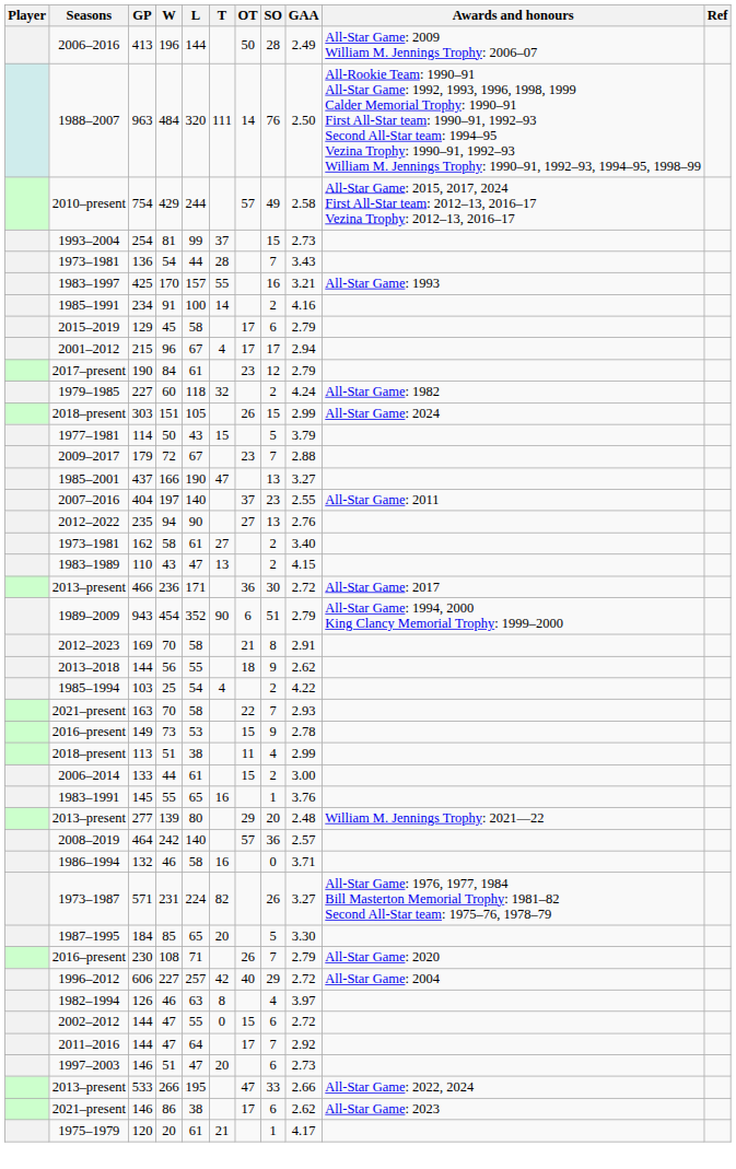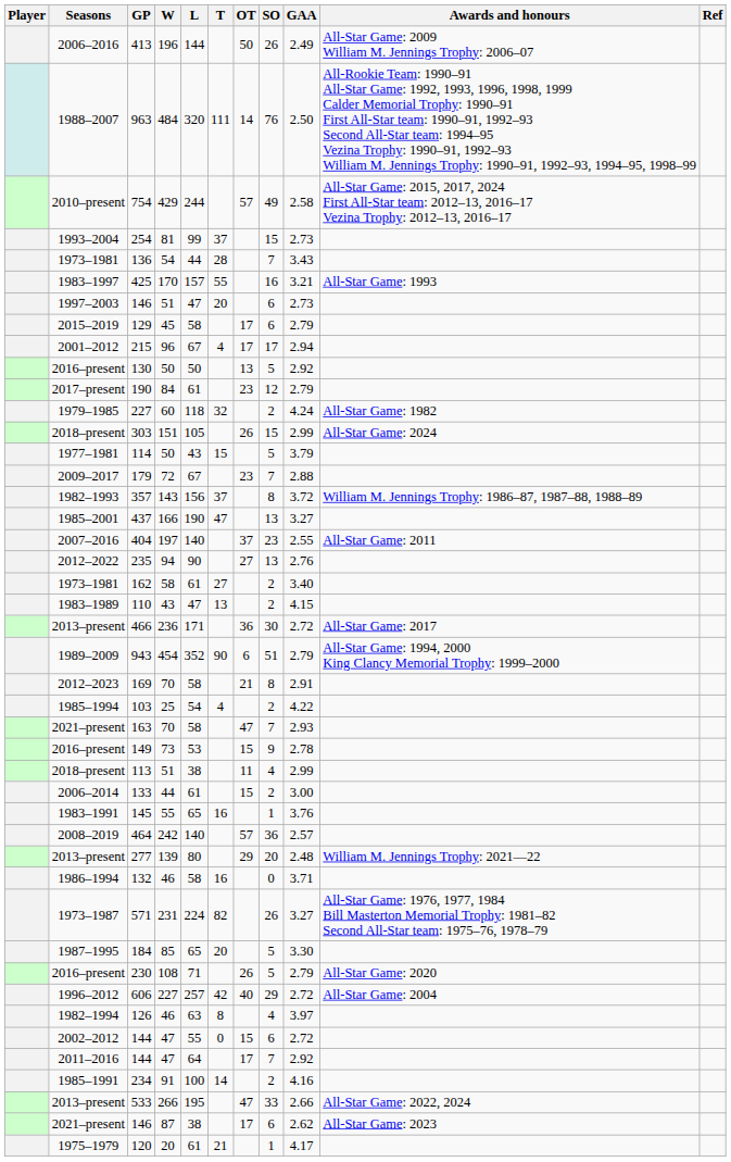 <table class="wikitable sortable plainrowheaders" style="text-align: center">
 <tr>
 <th scope="col">Player</th>
 <th scope="col">Seasons</th>
 <th scope="col" data-sort-type="number">GP</th>
 <th scope="col" data-sort-type="number">W</th>
 <th scope="col" data-sort-type="number">L</th>
 <th scope="col" data-sort-type="number">T</th>
 <th scope="col" data-sort-type="number">OT</th>
 <th scope="col" data-sort-type="number">SO</th>
 <th scope="col" data-sort-type="number">GAA</th>
 <th scope="col" class="unsortable">Awards and honours</th>
 <th scope="col" class="unsortable">Ref</th>
 </tr>
 <tr>
 <th scope="row" align="left"></th>
 <td>2006–2016</td>
 <td>413</td>
 <td>196</td>
 <td>144</td>
 <td></td>
 <td>50</td>
-<td>28</td>
+<td>26</td>
 <td>2.49</td>
 <td align="left"><a href='#'>All-Star Game</a>: 2009<br><a href='#'>William M. Jennings Trophy</a>: 2006–07</td>
 <td></td>
 </tr>
 <tr>
 <th scope="row" style="background:#cfecec;" align="left"></th>
 <td>1988–2007</td>
 <td>963</td>
 <td>484</td>
 <td>320</td>
 <td>111</td>
 <td>14</td>
 <td>76</td>
 <td>2.50</td>
 <td align="left"><a href='#'>All-Rookie Team</a>: 1990–91<br><a href='#'>All-Star Game</a>: 1992, 1993, 1996, 1998, 1999<br><a href='#'>Calder Memorial Trophy</a>: 1990–91<br><a href='#'>First All-Star team</a>: 1990–91, 1992–93<br><a href='#'>Second All-Star team</a>: 1994–95<br><a href='#'>Vezina Trophy</a>: 1990–91, 1992–93<br><a href='#'>William M. Jennings Trophy</a>: 1990–91, 1992–93, 1994–95, 1998–99</td>
 <td></td>
 </tr>
 <tr>
 <th scope="row" style="background:#ccffcc;" align="left"></th>
 <td>2010–present</td>
 <td>754</td>
 <td>429</td>
 <td>244</td>
 <td></td>
 <td>57</td>
 <td>49</td>
 <td>2.58</td>
 <td align="left"><a href='#'>All-Star Game</a>: 2015, 2017, 2024<br><a href='#'>First All-Star team</a>: 2012–13, 2016–17<br><a href='#'>Vezina Trophy</a>: 2012–13, 2016–17</td>
 <td></td>
 </tr>
 <tr>
 <th scope="row" align="left"></th>
 <td>1993–2004</td>
 <td>254</td>
 <td>81</td>
 <td>99</td>
 <td>37</td>
 <td></td>
 <td>15</td>
 <td>2.73</td>
 <td align="left"></td>
 <td></td>
 </tr>
 <tr>
 <th scope="row" align="left"></th>
 <td>1973–1981</td>
 <td>136</td>
 <td>54</td>
 <td>44</td>
 <td>28</td>
 <td></td>
 <td>7</td>
 <td>3.43</td>
 <td align="left"></td>
 <td></td>
 </tr>
 <tr>
 <th scope="row" align="left"></th>
 <td>1983–1997</td>
 <td>425</td>
 <td>170</td>
 <td>157</td>
 <td>55</td>
 <td></td>
 <td>16</td>
 <td>3.21</td>
 <td align="left"><a href='#'>All-Star Game</a>: 1993</td>
 <td></td>
 </tr>
 <tr>
 <th scope="row" align="left"></th>
-<td>1985–1991</td>
-<td>234</td>
-<td>91</td>
-<td>100</td>
-<td>14</td>
+<td>1997–2003</td>
+<td>146</td>
+<td>51</td>
+<td>47</td>
+<td>20</td>
 <td></td>
-<td>2</td>
-<td>4.16</td>
+<td>6</td>
+<td>2.73</td>
 <td align="left"></td>
 <td></td>
 </tr>
 <tr>
 <th scope="row" align="left"></th>
 <td>2015–2019</td>
 <td>129</td>
 <td>45</td>
 <td>58</td>
 <td></td>
 <td>17</td>
 <td>6</td>
 <td>2.79</td>
 <td align="left"></td>
 <td></td>
 </tr>
 <tr>
 <th scope="row" align="left"></th>
 <td>2001–2012</td>
 <td>215</td>
 <td>96</td>
 <td>67</td>
 <td>4</td>
 <td>17</td>
 <td>17</td>
 <td>2.94</td>
+<td align="left"></td>
+<td></td>
+</tr>
+<tr>
+<th scope="row" style="background:#ccffcc;" align="left"></th>
+<td>2016–present</td>
+<td>130</td>
+<td>50</td>
+<td>50</td>
+<td></td>
+<td>13</td>
+<td>5</td>
+<td>2.92</td>
 <td align="left"></td>
 <td></td>
 </tr>
 <tr>
 <th scope="row" style="background:#ccffcc;" align="left"></th>
 <td>2017–present</td>
 <td>190</td>
 <td>84</td>
 <td>61</td>
 <td></td>
 <td>23</td>
 <td>12</td>
 <td>2.79</td>
 <td align="left"></td>
 <td></td>
 </tr>
 <tr>
 <th scope="row" align="left"></th>
 <td>1979–1985</td>
 <td>227</td>
 <td>60</td>
 <td>118</td>
 <td>32</td>
 <td></td>
 <td>2</td>
 <td>4.24</td>
 <td align="left"><a href='#'>All-Star Game</a>: 1982</td>
 <td></td>
 </tr>
 <tr>
 <th scope="row" style="background:#ccffcc;" align="left"></th>
 <td>2018–present</td>
 <td>303</td>
 <td>151</td>
 <td>105</td>
 <td></td>
 <td>26</td>
 <td>15</td>
 <td>2.99</td>
 <td align="left"><a href='#'>All-Star Game</a>: 2024</td>
 <td></td>
 </tr>
 <tr>
 <th scope="row" align="left"></th>
 <td>1977–1981</td>
 <td>114</td>
 <td>50</td>
 <td>43</td>
 <td>15</td>
 <td></td>
 <td>5</td>
 <td>3.79</td>
 <td align="left"></td>
 <td></td>
 </tr>
 <tr>
 <th scope="row" align="left"></th>
 <td>2009–2017</td>
 <td>179</td>
 <td>72</td>
 <td>67</td>
 <td></td>
 <td>23</td>
 <td>7</td>
 <td>2.88</td>
 <td align="left"></td>
+<td></td>
+</tr>
+<tr>
+<th scope="row" align="left"></th>
+<td>1982–1993</td>
+<td>357</td>
+<td>143</td>
+<td>156</td>
+<td>37</td>
+<td></td>
+<td>8</td>
+<td>3.72</td>
+<td align="left"><a href='#'>William M. Jennings Trophy</a>: 1986–87, 1987–88, 1988–89</td>
 <td></td>
 </tr>
 <tr>
 <th scope="row" align="left"></th>
 <td>1985–2001</td>
 <td>437</td>
 <td>166</td>
 <td>190</td>
 <td>47</td>
 <td></td>
 <td>13</td>
 <td>3.27</td>
 <td align="left"></td>
 <td></td>
 </tr>
 <tr>
 <th scope="row" align="left"></th>
 <td>2007–2016</td>
 <td>404</td>
 <td>197</td>
 <td>140</td>
 <td></td>
 <td>37</td>
 <td>23</td>
 <td>2.55</td>
 <td align="left"><a href='#'>All-Star Game</a>: 2011</td>
 <td></td>
 </tr>
 <tr>
 <th scope="row" align="left"></th>
 <td>2012–2022</td>
 <td>235</td>
 <td>94</td>
 <td>90</td>
 <td></td>
 <td>27</td>
 <td>13</td>
 <td>2.76</td>
 <td align="left"></td>
 <td></td>
 </tr>
 <tr>
 <th scope="row" align="left"></th>
 <td>1973–1981</td>
 <td>162</td>
 <td>58</td>
 <td>61</td>
 <td>27</td>
 <td></td>
 <td>2</td>
 <td>3.40</td>
 <td align="left"></td>
 <td></td>
 </tr>
 <tr>
 <th scope="row" align="left"></th>
 <td>1983–1989</td>
 <td>110</td>
 <td>43</td>
 <td>47</td>
 <td>13</td>
 <td></td>
 <td>2</td>
 <td>4.15</td>
 <td align="left"></td>
 <td></td>
 </tr>
 <tr>
 <th scope="row" style="background:#ccffcc;" align="left"></th>
 <td>2013–present</td>
 <td>466</td>
 <td>236</td>
 <td>171</td>
 <td></td>
 <td>36</td>
 <td>30</td>
 <td>2.72</td>
 <td align="left"><a href='#'>All-Star Game</a>: 2017</td>
 <td></td>
 </tr>
 <tr>
 <th scope="row" align="left"></th>
 <td>1989–2009</td>
 <td>943</td>
 <td>454</td>
 <td>352</td>
 <td>90</td>
 <td>6</td>
 <td>51</td>
 <td>2.79</td>
 <td align="left"><a href='#'>All-Star Game</a>: 1994, 2000<br><a href='#'>King Clancy Memorial Trophy</a>: 1999–2000</td>
 <td></td>
 </tr>
 <tr>
 <th scope="row" align="left"></th>
 <td>2012–2023</td>
 <td>169</td>
 <td>70</td>
 <td>58</td>
 <td></td>
 <td>21</td>
 <td>8</td>
 <td>2.91</td>
 <td align="left"></td>
 <td></td>
 </tr>
 <tr>
 <th scope="row" align="left"></th>
-<td>2013–2018</td>
-<td>144</td>
-<td>56</td>
-<td>55</td>
-<td></td>
-<td>18</td>
-<td>9</td>
-<td>2.62</td>
-<td align="left"></td>
-<td></td>
-</tr>
-<tr>
-<th scope="row" align="left"></th>
 <td>1985–1994</td>
 <td>103</td>
 <td>25</td>
 <td>54</td>
 <td>4</td>
 <td></td>
 <td>2</td>
 <td>4.22</td>
 <td align="left"></td>
 <td></td>
 </tr>
 <tr>
 <th scope="row" style="background:#ccffcc;" align="left"></th>
 <td>2021–present</td>
 <td>163</td>
 <td>70</td>
 <td>58</td>
 <td></td>
-<td>22</td>
+<td>47</td>
 <td>7</td>
 <td>2.93</td>
 <td align="left"></td>
 <td></td>
 </tr>
 <tr>
 <th scope="row" style="background:#ccffcc;" align="left"></th>
 <td>2016–present</td>
 <td>149</td>
 <td>73</td>
 <td>53</td>
 <td></td>
 <td>15</td>
 <td>9</td>
 <td>2.78</td>
 <td align="left"></td>
 <td></td>
 </tr>
 <tr>
 <th scope="row" style="background:#ccffcc;" align="left"></th>
 <td>2018–present</td>
 <td>113</td>
 <td>51</td>
 <td>38</td>
 <td></td>
 <td>11</td>
 <td>4</td>
 <td>2.99</td>
 <td align="left"></td>
 <td></td>
 </tr>
 <tr>
 <th scope="row" align="left"></th>
 <td>2006–2014</td>
 <td>133</td>
 <td>44</td>
 <td>61</td>
 <td></td>
 <td>15</td>
 <td>2</td>
 <td>3.00</td>
 <td align="left"></td>
 <td></td>
 </tr>
 <tr>
 <th scope="row" align="left"></th>
 <td>1983–1991</td>
 <td>145</td>
 <td>55</td>
 <td>65</td>
 <td>16</td>
 <td></td>
 <td>1</td>
 <td>3.76</td>
 <td align="left"></td>
 <td></td>
 </tr>
 <tr>
+<th scope="row" align="left"></th>
+<td>2008–2019</td>
+<td>464</td>
+<td>242</td>
+<td>140</td>
+<td></td>
+<td>57</td>
+<td>36</td>
+<td>2.57</td>
+<td align="left"></td>
+<td></td>
+</tr>
+<tr>
 <th scope="row" style="background:#ccffcc;" align="left"></th>
 <td>2013–present</td>
 <td>277</td>
 <td>139</td>
 <td>80</td>
 <td></td>
 <td>29</td>
 <td>20</td>
 <td>2.48</td>
 <td align="left"><a href='#'>William M. Jennings Trophy</a>: 2021—22</td>
-<td></td>
-</tr>
-<tr>
-<th scope="row" align="left"></th>
-<td>2008–2019</td>
-<td>464</td>
-<td>242</td>
-<td>140</td>
-<td></td>
-<td>57</td>
-<td>36</td>
-<td>2.57</td>
-<td align="left"></td>
 <td></td>
 </tr>
 <tr>
 <th scope="row" align="left"></th>
 <td>1986–1994</td>
 <td>132</td>
 <td>46</td>
 <td>58</td>
 <td>16</td>
 <td></td>
 <td>0</td>
 <td>3.71</td>
 <td align="left"></td>
 <td></td>
 </tr>
 <tr>
 <th scope="row" align="left"></th>
 <td>1973–1987</td>
 <td>571</td>
 <td>231</td>
 <td>224</td>
 <td>82</td>
 <td></td>
 <td>26</td>
 <td>3.27</td>
 <td align="left"><a href='#'>All-Star Game</a>: 1976, 1977, 1984<br><a href='#'>Bill Masterton Memorial Trophy</a>: 1981–82<br><a href='#'>Second All-Star team</a>: 1975–76, 1978–79</td>
 <td></td>
 </tr>
 <tr>
 <th scope="row" align="left"></th>
 <td>1987–1995</td>
 <td>184</td>
 <td>85</td>
 <td>65</td>
 <td>20</td>
 <td></td>
 <td>5</td>
 <td>3.30</td>
 <td align="left"></td>
 <td></td>
 </tr>
 <tr>
 <th scope="row" style="background:#ccffcc;" align="left"></th>
 <td>2016–present</td>
 <td>230</td>
 <td>108</td>
 <td>71</td>
 <td></td>
 <td>26</td>
-<td>7</td>
+<td>5</td>
 <td>2.79</td>
 <td align="left"><a href='#'>All-Star Game</a>: 2020</td>
 <td></td>
 </tr>
 <tr>
 <th scope="row" align="left"></th>
 <td>1996–2012</td>
 <td>606</td>
 <td>227</td>
 <td>257</td>
 <td>42</td>
 <td>40</td>
 <td>29</td>
 <td>2.72</td>
 <td align="left"><a href='#'>All-Star Game</a>: 2004</td>
 <td></td>
 </tr>
 <tr>
 <th scope="row" align="left"></th>
 <td>1982–1994</td>
 <td>126</td>
 <td>46</td>
 <td>63</td>
 <td>8</td>
 <td></td>
 <td>4</td>
 <td>3.97</td>
 <td align="left"></td>
 <td></td>
 </tr>
 <tr>
 <th scope="row" align="left"></th>
 <td>2002–2012</td>
 <td>144</td>
 <td>47</td>
 <td>55</td>
 <td>0</td>
 <td>15</td>
 <td>6</td>
 <td>2.72</td>
 <td align="left"></td>
 <td></td>
 </tr>
 <tr>
 <th scope="row" align="left"></th>
 <td>2011–2016</td>
 <td>144</td>
 <td>47</td>
 <td>64</td>
 <td></td>
 <td>17</td>
 <td>7</td>
 <td>2.92</td>
 <td align="left"></td>
 <td></td>
 </tr>
 <tr>
 <th scope="row" align="left"></th>
-<td>1997–2003</td>
-<td>146</td>
-<td>51</td>
-<td>47</td>
-<td>20</td>
+<td>1985–1991</td>
+<td>234</td>
+<td>91</td>
+<td>100</td>
+<td>14</td>
 <td></td>
-<td>6</td>
-<td>2.73</td>
+<td>2</td>
+<td>4.16</td>
 <td align="left"></td>
 <td></td>
 </tr>
 <tr>
 <th scope="row" style="background:#ccffcc;" align="left"></th>
 <td>2013–present</td>
 <td>533</td>
 <td>266</td>
 <td>195</td>
 <td></td>
 <td>47</td>
 <td>33</td>
 <td>2.66</td>
 <td align="left"><a href='#'>All-Star Game</a>: 2022, 2024</td>
 <td></td>
 </tr>
 <tr>
 <th scope="row" style="background:#ccffcc;" align="left"></th>
 <td>2021–present</td>
 <td>146</td>
-<td>86</td>
+<td>87</td>
 <td>38</td>
 <td></td>
 <td>17</td>
 <td>6</td>
 <td>2.62</td>
 <td align="left"><a href='#'>All-Star Game</a>: 2023</td>
 <td></td>
 </tr>
 <tr>
 <th scope="row" align="left"></th>
 <td>1975–1979</td>
 <td>120</td>
 <td>20</td>
 <td>61</td>
 <td>21</td>
 <td></td>
 <td>1</td>
 <td>4.17</td>
 <td align="left"></td>
 <td></td>
 </tr>
 </table>
